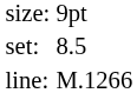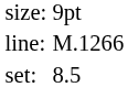 <table style="margin-left:40px;">
 <tr>
 <td>size:</td>
 <td>9pt</td>
 </tr>
 <tr>
+<td>line:</td>
+<td>M.1266</td>
+</tr>
+<tr>
 <td>set:</td>
 <td>8.5</td>
 </tr>
-<tr>
-<td>line:</td>
-<td>M.1266</td>
-</tr>
 </table>
